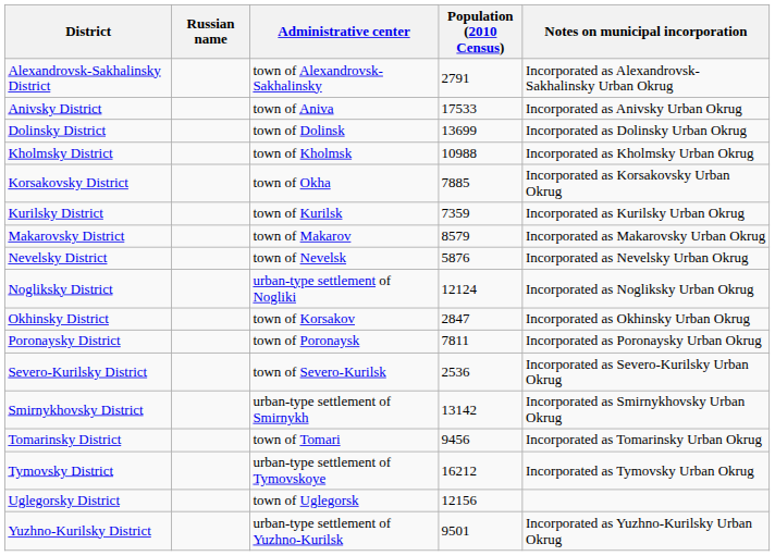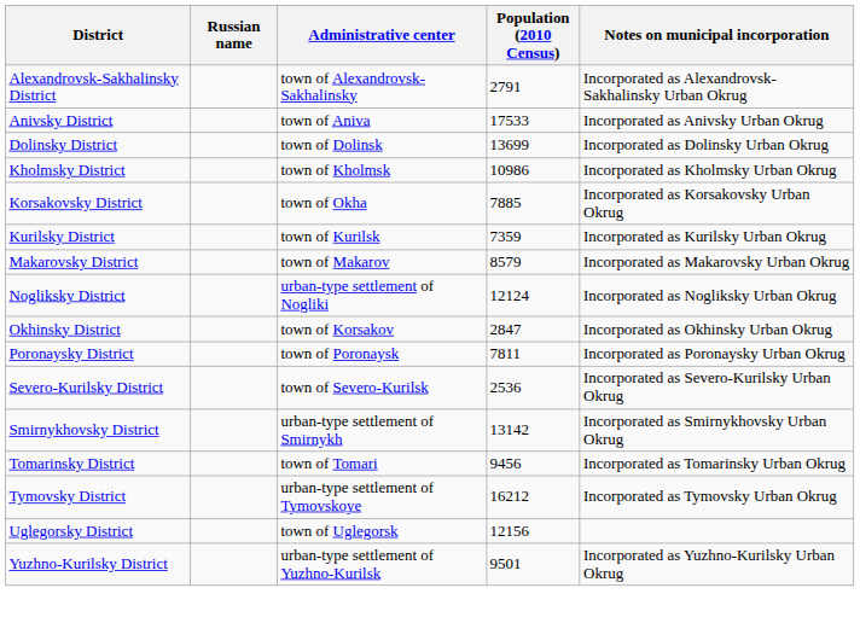 <table class="wikitable sortable">
 <tr>
 <th>District</th>
 <th>Russian name</th>
 <th><a href='#'>Administrative center</a></th>
 <th>Population<br>(<a href='#'>2010 Census</a>)</th>
 <th class="unsortable">Notes on municipal incorporation</th>
 </tr>
 <tr>
 <td><a href='#'>Alexandrovsk-Sakhalinsky District</a></td>
 <td></td>
 <td>town of <a href='#'>Alexandrovsk-Sakhalinsky</a></td>
 <td>2791</td>
 <td>Incorporated as Alexandrovsk-Sakhalinsky Urban Okrug</td>
 </tr>
 <tr>
 <td><a href='#'>Anivsky District</a></td>
 <td></td>
 <td>town of <a href='#'>Aniva</a></td>
 <td>17533</td>
 <td>Incorporated as Anivsky Urban Okrug</td>
 </tr>
 <tr>
 <td><a href='#'>Dolinsky District</a></td>
 <td></td>
 <td>town of <a href='#'>Dolinsk</a></td>
 <td>13699</td>
 <td>Incorporated as Dolinsky Urban Okrug</td>
 </tr>
 <tr>
 <td><a href='#'>Kholmsky District</a></td>
 <td></td>
 <td>town of <a href='#'>Kholmsk</a></td>
-<td>10988</td>
+<td>10986</td>
 <td>Incorporated as Kholmsky Urban Okrug</td>
 </tr>
 <tr>
 <td><a href='#'>Korsakovsky District</a></td>
 <td></td>
 <td>town of <a href='#'>Okha</a></td>
 <td>7885</td>
 <td>Incorporated as Korsakovsky Urban Okrug</td>
 </tr>
 <tr>
 <td><a href='#'>Kurilsky District</a></td>
 <td></td>
 <td>town of <a href='#'>Kurilsk</a></td>
 <td>7359</td>
 <td>Incorporated as Kurilsky Urban Okrug</td>
 </tr>
 <tr>
 <td><a href='#'>Makarovsky District</a></td>
 <td></td>
 <td>town of <a href='#'>Makarov</a></td>
 <td>8579</td>
 <td>Incorporated as Makarovsky Urban Okrug</td>
-</tr>
-<tr>
-<td><a href='#'>Nevelsky District</a></td>
-<td></td>
-<td>town of <a href='#'>Nevelsk</a></td>
-<td>5876</td>
-<td>Incorporated as Nevelsky Urban Okrug</td>
 </tr>
 <tr>
 <td><a href='#'>Nogliksky District</a></td>
 <td></td>
 <td><a href='#'>urban-type settlement</a> of <a href='#'>Nogliki</a></td>
 <td>12124</td>
 <td>Incorporated as Nogliksky Urban Okrug</td>
 </tr>
 <tr>
 <td><a href='#'>Okhinsky District</a></td>
 <td></td>
 <td>town of <a href='#'>Korsakov</a></td>
 <td>2847</td>
 <td>Incorporated as Okhinsky Urban Okrug</td>
 </tr>
 <tr>
 <td><a href='#'>Poronaysky District</a></td>
 <td></td>
 <td>town of <a href='#'>Poronaysk</a></td>
 <td>7811</td>
 <td>Incorporated as Poronaysky Urban Okrug</td>
 </tr>
 <tr>
 <td><a href='#'>Severo-Kurilsky District</a></td>
 <td></td>
 <td>town of <a href='#'>Severo-Kurilsk</a></td>
 <td>2536</td>
 <td>Incorporated as Severo-Kurilsky Urban Okrug</td>
 </tr>
 <tr>
 <td><a href='#'>Smirnykhovsky District</a></td>
 <td></td>
 <td>urban-type settlement of <a href='#'>Smirnykh</a></td>
 <td>13142</td>
 <td>Incorporated as Smirnykhovsky Urban Okrug</td>
 </tr>
 <tr>
 <td><a href='#'>Tomarinsky District</a></td>
 <td></td>
 <td>town of <a href='#'>Tomari</a></td>
 <td>9456</td>
 <td>Incorporated as Tomarinsky Urban Okrug</td>
 </tr>
 <tr>
 <td><a href='#'>Tymovsky District</a></td>
 <td></td>
 <td>urban-type settlement of <a href='#'>Tymovskoye</a></td>
 <td>16212</td>
 <td>Incorporated as Tymovsky Urban Okrug</td>
 </tr>
 <tr>
 <td><a href='#'>Uglegorsky District</a></td>
 <td></td>
 <td>town of <a href='#'>Uglegorsk</a></td>
 <td>12156</td>
 <td></td>
 </tr>
 <tr>
 <td><a href='#'>Yuzhno-Kurilsky District</a></td>
 <td></td>
 <td>urban-type settlement of <a href='#'>Yuzhno-Kurilsk</a></td>
 <td>9501</td>
 <td>Incorporated as Yuzhno-Kurilsky Urban Okrug</td>
 </tr>
 </table>
